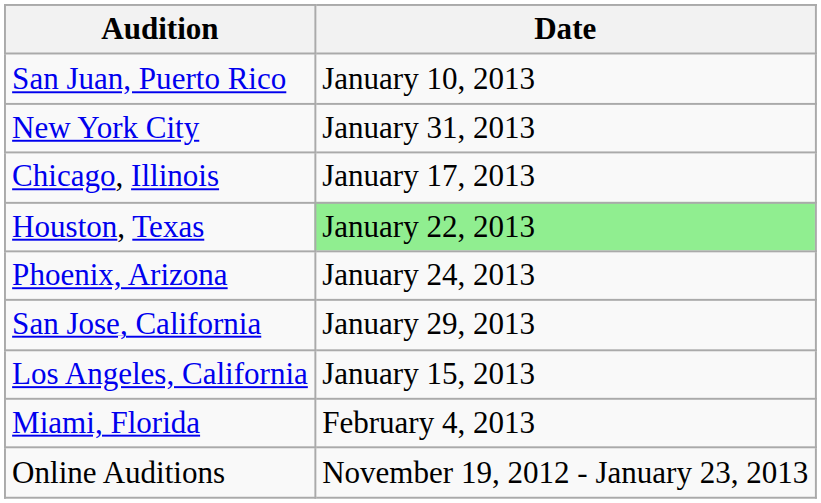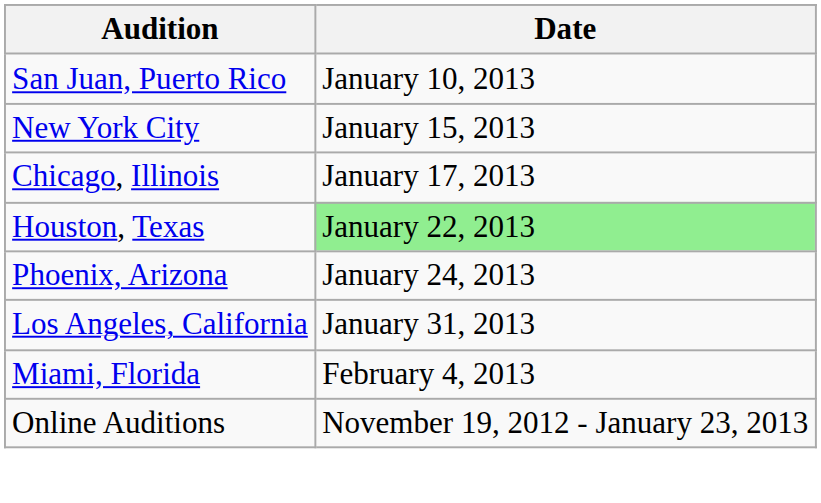 <table class="wikitable">
 <tr>
 <th>Audition</th>
 <th>Date</th>
 </tr>
 <tr>
 <td><a href='#'>San Juan, Puerto Rico</a></td>
 <td>January 10, 2013</td>
 </tr>
 <tr>
 <td><a href='#'>New York City</a></td>
-<td>January 31, 2013</td>
+<td>January 15, 2013</td>
 </tr>
 <tr>
 <td><a href='#'>Chicago</a>, <a href='#'>Illinois</a></td>
 <td>January 17, 2013</td>
 </tr>
 <tr>
 <td><a href='#'>Houston</a>, <a href='#'>Texas</a></td>
 <td style="background: lightgreen;">January 22, 2013</td>
 </tr>
 <tr>
 <td><a href='#'>Phoenix, Arizona</a></td>
 <td>January 24, 2013</td>
 </tr>
 <tr>
-<td><a href='#'>San Jose, California</a></td>
-<td>January 29, 2013</td>
-</tr>
-<tr>
 <td><a href='#'>Los Angeles, California</a></td>
-<td>January 15, 2013</td>
+<td>January 31, 2013</td>
 </tr>
 <tr>
 <td><a href='#'>Miami, Florida</a></td>
 <td>February 4, 2013</td>
 </tr>
 <tr>
 <td>Online Auditions</td>
 <td>November 19, 2012 - January 23, 2013</td>
 </tr>
 </table>
